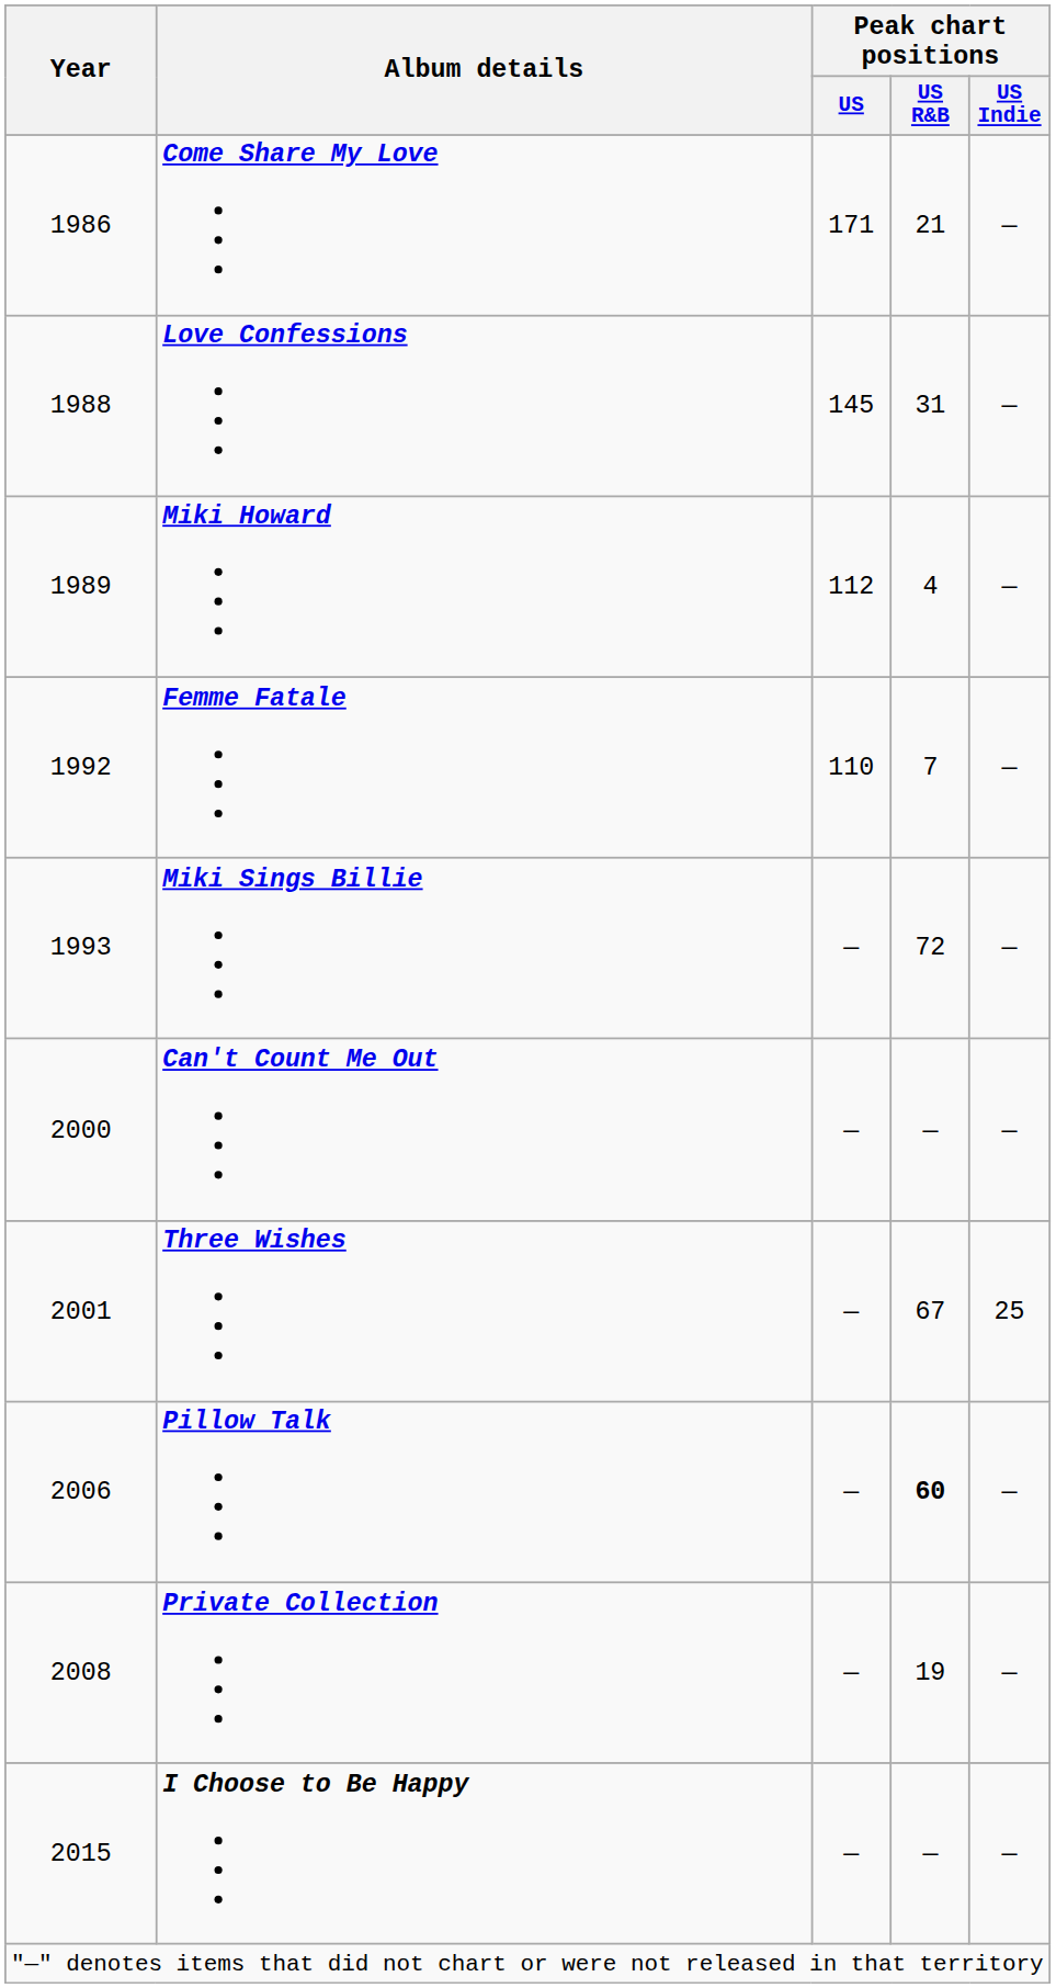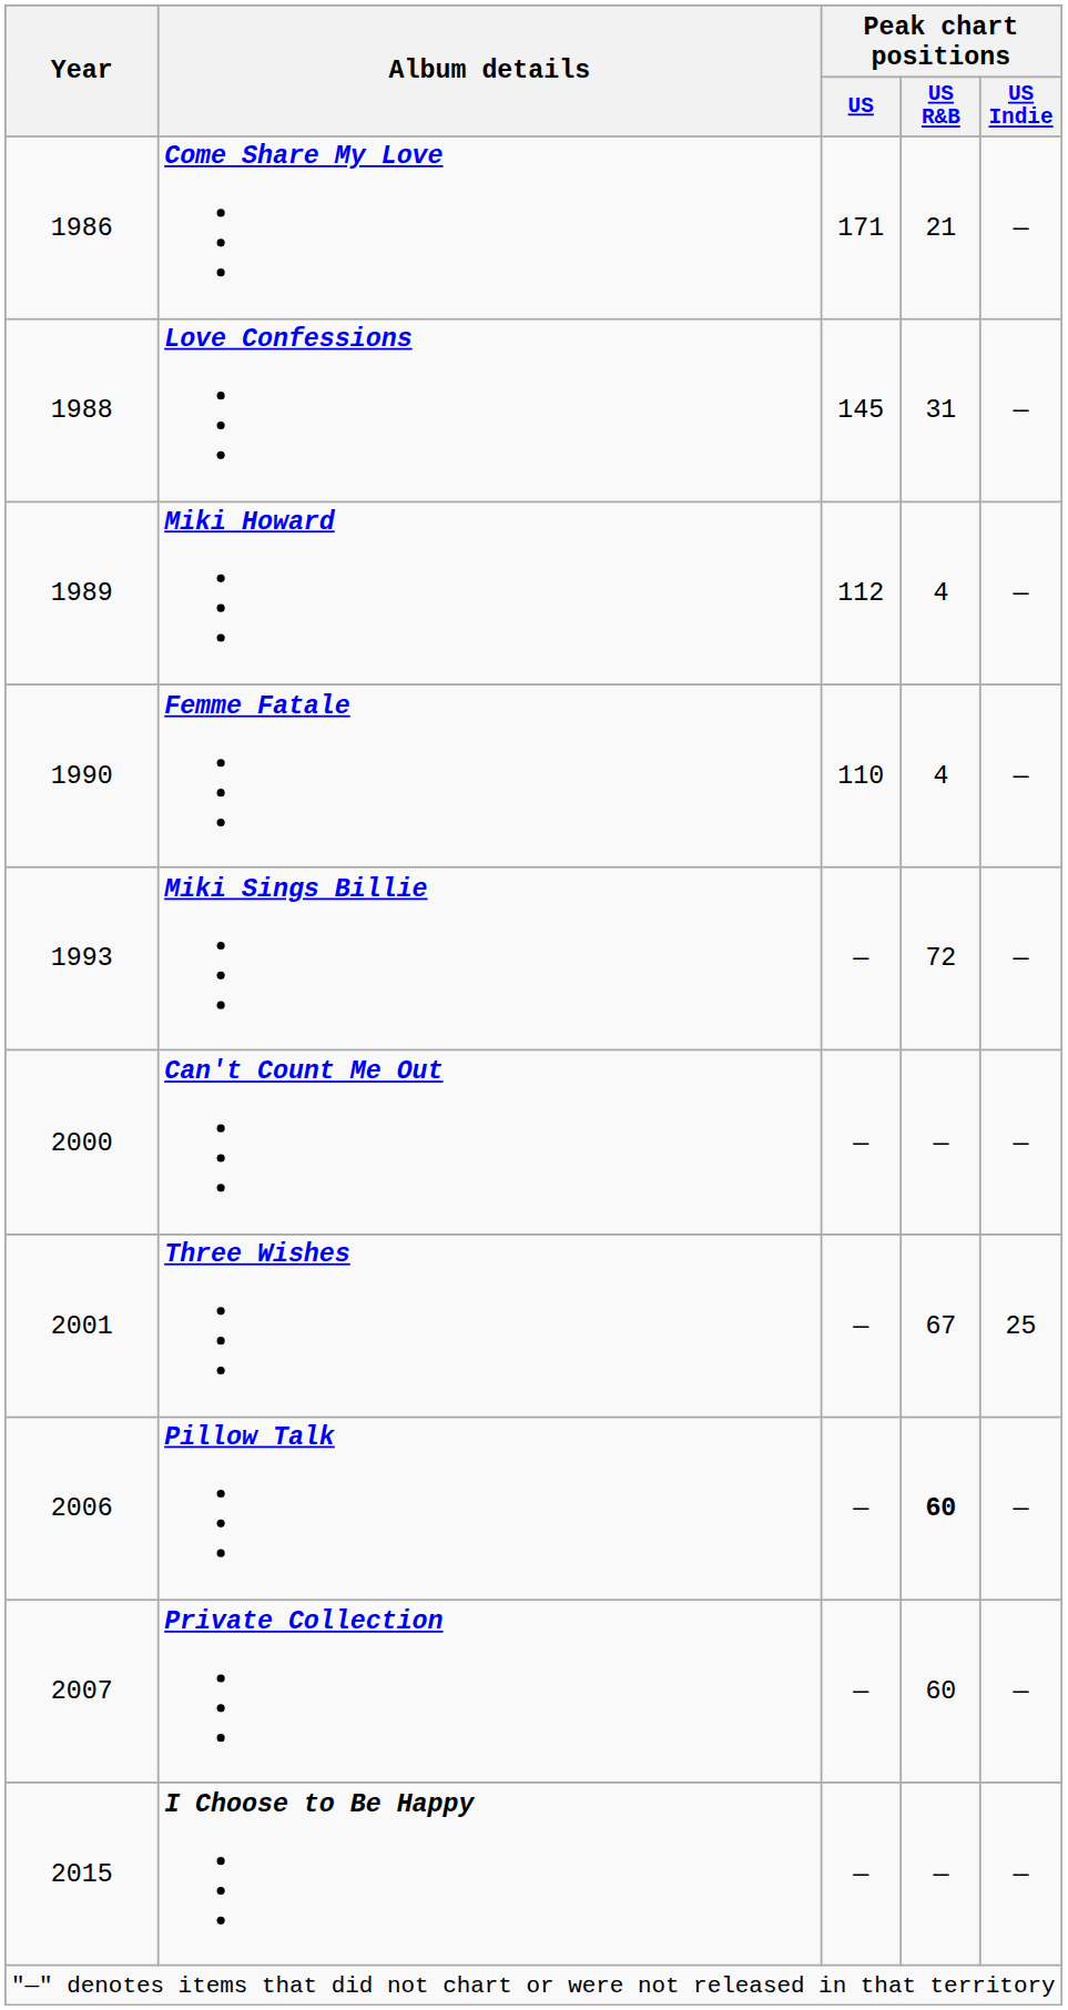 <table class="wikitable" style="text-align:center;">
 <tr>
 <th rowspan="2">Year</th>
 <th rowspan="2">Album details</th>
 <th colspan="3">Peak chart positions</th>
 </tr>
 <tr style="font-size:smaller;">
 <th width="35"><a href='#'>US</a><br></th>
 <th width="35"><a href='#'>US R&B</a><br></th>
 <th width="35"><a href='#'>US Indie</a><br></th>
 </tr>
 <tr>
 <td>1986</td>
 <td style="text-align:left;"><strong><em><a href='#'>Come Share My Love</a></em></strong><br><ul><li></li><li></li><li></li></ul></td>
 <td>171</td>
 <td>21</td>
 <td>—</td>
 </tr>
 <tr>
 <td>1988</td>
 <td style="text-align:left;"><strong><em><a href='#'>Love Confessions</a></em></strong><br><ul><li></li><li></li><li></li></ul></td>
 <td>145</td>
 <td>31</td>
 <td>—</td>
 </tr>
 <tr>
 <td>1989</td>
 <td style="text-align:left;"><strong><em><a href='#'>Miki Howard</a></em></strong><br><ul><li></li><li></li><li></li></ul></td>
 <td>112</td>
 <td>4</td>
 <td>—</td>
 </tr>
 <tr>
-<td>1992</td>
+<td>1990</td>
 <td style="text-align:left;"><strong><em><a href='#'>Femme Fatale</a></em></strong><br><ul><li></li><li></li><li></li></ul></td>
 <td>110</td>
-<td>7</td>
+<td>4</td>
 <td>—</td>
 </tr>
 <tr>
 <td>1993</td>
 <td style="text-align:left;"><strong><em><a href='#'>Miki Sings Billie</a></em></strong><br><ul><li></li><li></li><li></li></ul></td>
 <td>—</td>
 <td>72</td>
 <td>—</td>
 </tr>
 <tr>
 <td>2000</td>
 <td style="text-align:left;"><strong><em><a href='#'>Can't Count Me Out</a></em></strong><br><ul><li></li><li></li><li></li></ul></td>
 <td>—</td>
 <td>—</td>
 <td>—</td>
 </tr>
 <tr>
 <td>2001</td>
 <td style="text-align:left;"><strong><em><a href='#'>Three Wishes</a></em></strong><br><ul><li></li><li></li><li></li></ul></td>
 <td>—</td>
 <td>67</td>
 <td>25</td>
 </tr>
 <tr>
 <td>2006</td>
 <td style="text-align:left;"><strong><em><a href='#'>Pillow Talk</a></em></strong><br><ul><li></li><li></li><li></li></ul></td>
 <td>—</td>
 <td><strong>60</strong></td>
 <td>—</td>
 </tr>
 <tr>
-<td>2008</td>
+<td>2007</td>
 <td style="text-align:left;"><strong><em><a href='#'>Private Collection</a></em></strong><br><ul><li></li><li></li><li></li></ul></td>
 <td>—</td>
-<td>19</td>
+<td>60</td>
 <td>—</td>
 </tr>
 <tr>
 <td>2015</td>
 <td style="text-align:left;"><strong><em>I Choose to Be Happy</em></strong><br><ul><li></li><li></li><li></li></ul></td>
 <td>—</td>
 <td>—</td>
 <td>—</td>
 </tr>
 <tr>
 <td align="center" colspan="15" style="font-size:90%">"—" denotes items that did not chart or were not released in that territory</td>
 </tr>
 </table>
